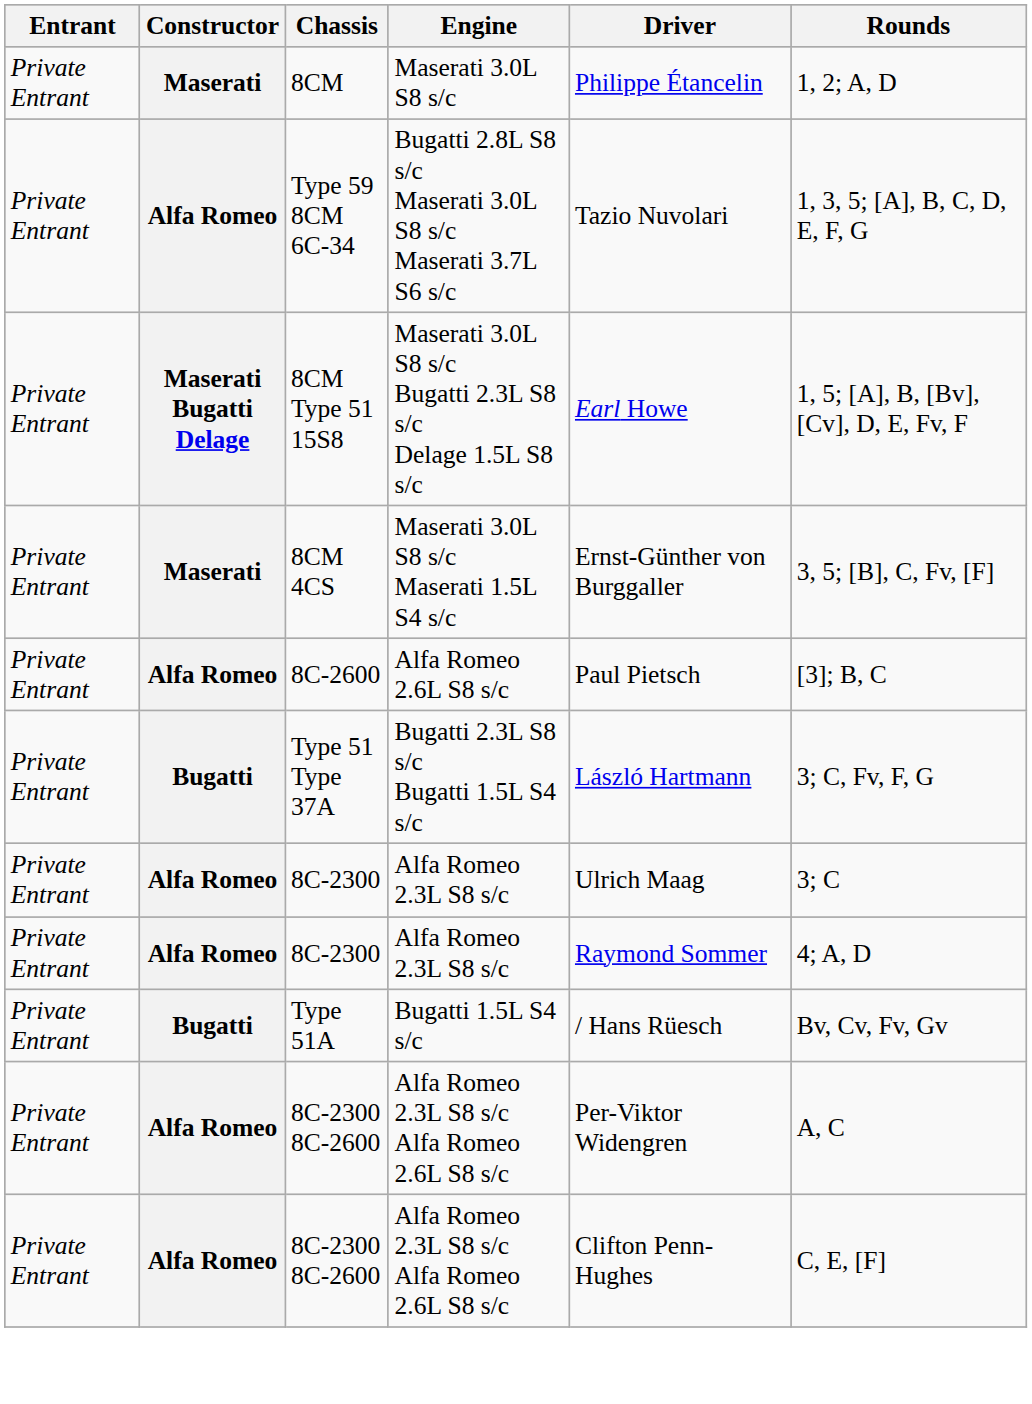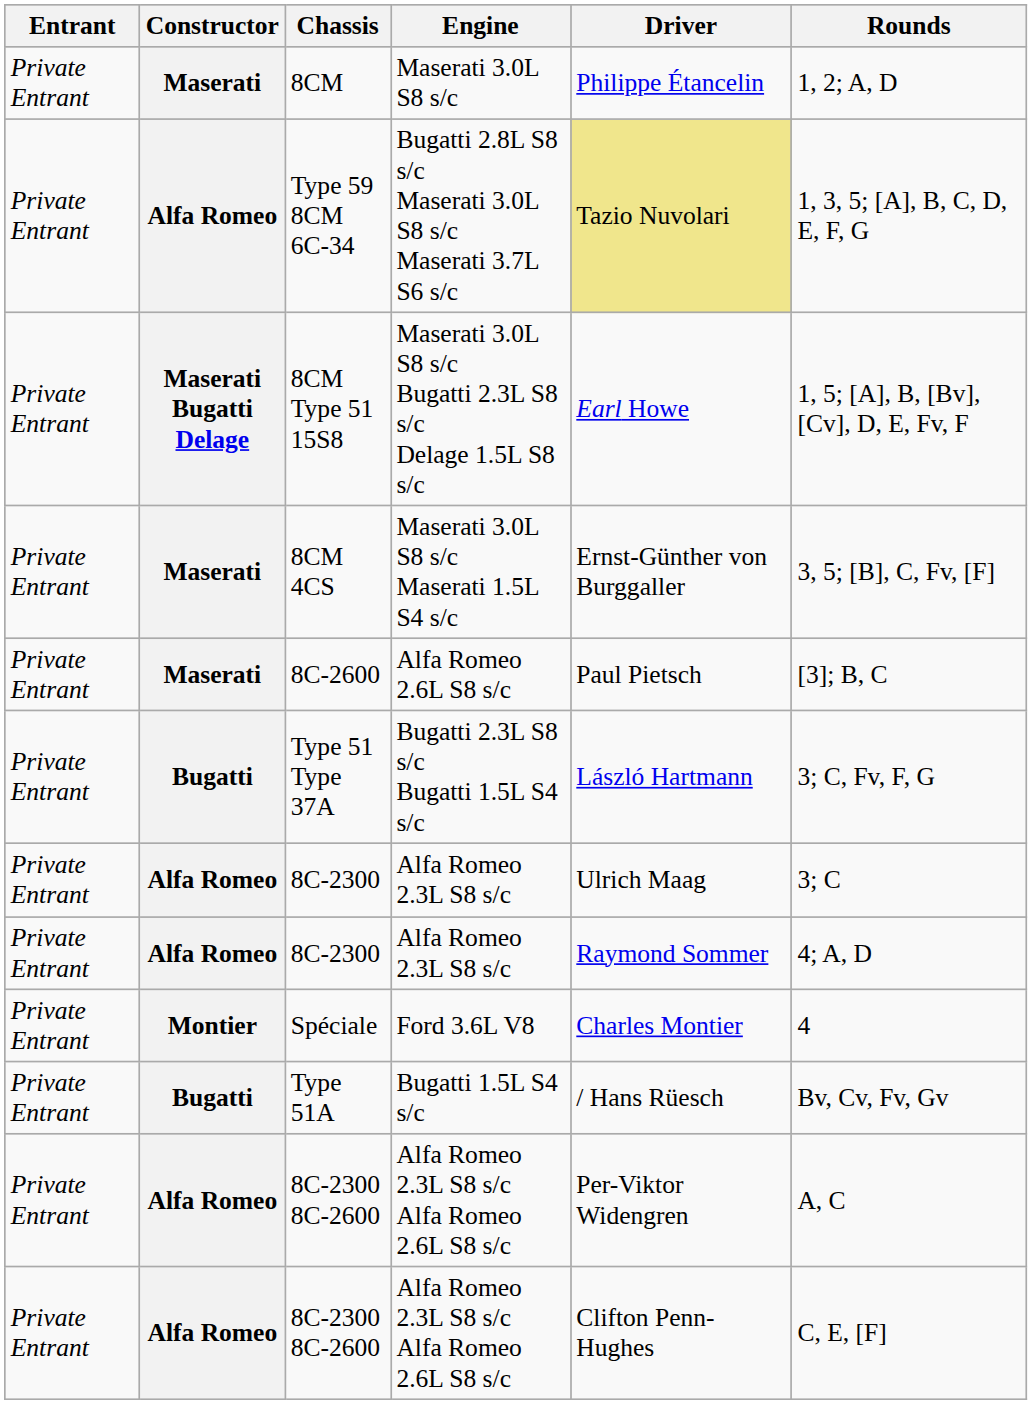 <table class="wikitable" style="font-size: 95%">
 <tr>
 <th>Entrant</th>
 <th>Constructor</th>
 <th>Chassis</th>
 <th>Engine</th>
 <th>Driver</th>
 <th>Rounds</th>
 </tr>
 <tr>
 <td><em>Private Entrant</em></td>
 <th>Maserati</th>
 <td>8CM</td>
 <td>Maserati 3.0L S8 s/c</td>
 <td> <a href='#'>Philippe Étancelin</a></td>
 <td>1, 2; A, D</td>
 </tr>
 <tr>
 <td><em>Private Entrant</em></td>
 <th>Alfa Romeo</th>
 <td>Type 59<br>8CM<br>6C-34</td>
 <td>Bugatti 2.8L S8 s/c<br> Maserati 3.0L S8 s/c<br> Maserati 3.7L S6 s/c</td>
-<td> Tazio Nuvolari</td>
+<td style="background: khaki;"> Tazio Nuvolari</td>
 <td>1, 3, 5; [A], B, C, D, E, F, G</td>
 </tr>
 <tr>
 <td><em>Private Entrant</em></td>
 <th>Maserati<br>Bugatti<br><a href='#'>Delage</a></th>
 <td>8CM<br>Type 51<br>15S8</td>
 <td>Maserati 3.0L S8 s/c<br> Bugatti 2.3L S8 s/c<br>Delage 1.5L S8 s/c</td>
 <td> <a href='#'><em>Earl</em> Howe</a></td>
 <td>1, 5; [A], B, [Bv], [Cv], D, E, Fv, F</td>
 </tr>
 <tr>
 <td><em>Private Entrant</em></td>
 <th>Maserati</th>
 <td>8CM<br>4CS</td>
 <td>Maserati 3.0L S8 s/c<br> Maserati 1.5L S4 s/c</td>
 <td> Ernst-Günther von Burggaller</td>
 <td>3, 5; [B], C, Fv, [F]</td>
 </tr>
 <tr>
 <td><em>Private Entrant</em></td>
-<th>Alfa Romeo</th>
+<th>Maserati</th>
 <td>8C-2600</td>
 <td>Alfa Romeo 2.6L S8 s/c</td>
 <td> Paul Pietsch</td>
 <td>[3]; B, C</td>
 </tr>
 <tr>
 <td><em>Private Entrant</em></td>
 <th>Bugatti</th>
 <td>Type 51<br>Type 37A</td>
 <td>Bugatti 2.3L S8 s/c<br> Bugatti 1.5L S4 s/c</td>
 <td> <a href='#'>László Hartmann</a></td>
 <td>3; C, Fv, F, G</td>
 </tr>
 <tr>
 <td><em>Private Entrant</em></td>
 <th>Alfa Romeo</th>
 <td>8C-2300</td>
 <td>Alfa Romeo 2.3L S8 s/c</td>
 <td> Ulrich Maag</td>
 <td>3; C</td>
 </tr>
 <tr>
 <td><em>Private Entrant</em></td>
 <th>Alfa Romeo</th>
 <td>8C-2300</td>
 <td>Alfa Romeo 2.3L S8 s/c</td>
 <td> <a href='#'>Raymond Sommer</a></td>
 <td>4; A, D</td>
 </tr>
 <tr>
 <td><em>Private Entrant</em></td>
+<th>Montier</th>
+<td>Spéciale</td>
+<td>Ford 3.6L V8</td>
+<td> <a href='#'>Charles Montier</a></td>
+<td>4</td>
+</tr>
+<tr>
+<td><em>Private Entrant</em></td>
 <th>Bugatti</th>
 <td>Type 51A</td>
 <td>Bugatti 1.5L S4 s/c</td>
 <td>/ Hans Rüesch</td>
 <td>Bv, Cv, Fv, Gv</td>
 </tr>
 <tr>
 <td><em>Private Entrant</em></td>
 <th>Alfa Romeo</th>
 <td>8C-2300<br>8C-2600</td>
 <td>Alfa Romeo 2.3L S8 s/c <br>Alfa Romeo 2.6L S8 s/c</td>
 <td> Per-Viktor Widengren</td>
 <td>A, C</td>
 </tr>
 <tr>
 <td><em>Private Entrant</em></td>
 <th>Alfa Romeo</th>
 <td>8C-2300<br>8C-2600</td>
 <td>Alfa Romeo 2.3L S8 s/c <br>Alfa Romeo 2.6L S8 s/c</td>
 <td> Clifton Penn-Hughes</td>
 <td>C, E, [F]</td>
 </tr>
 </table>
